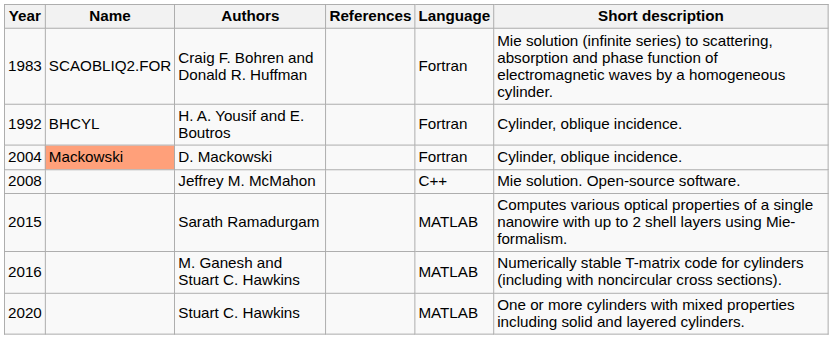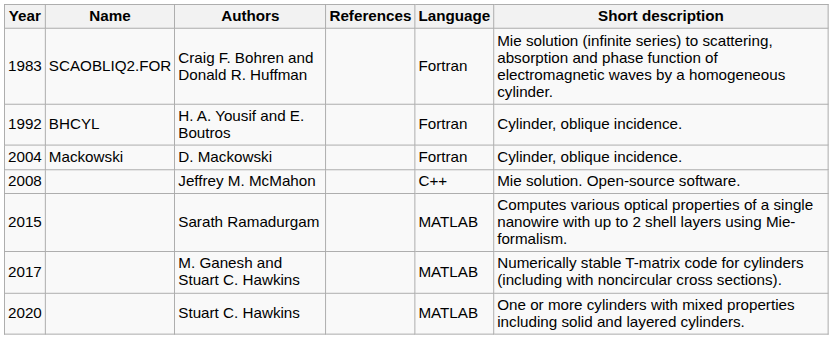 <table class="wikitable">
 <tr style="background-color: #efefef;">
 <th>Year</th>
 <th>Name</th>
 <th>Authors</th>
 <th>References</th>
 <th>Language</th>
 <th>Short description</th>
 </tr>
 <tr>
 <td>1983</td>
 <td>SCAOBLIQ2.FOR</td>
 <td>Craig F. Bohren and Donald R. Huffman</td>
 <td></td>
 <td>Fortran</td>
 <td>Mie solution (infinite series) to scattering, absorption and phase function of electromagnetic waves by a homogeneous cylinder.</td>
 </tr>
 <tr>
 <td>1992</td>
 <td>BHCYL</td>
 <td>H. A. Yousif and E. Boutros</td>
 <td></td>
 <td>Fortran</td>
 <td>Cylinder, oblique incidence.</td>
 </tr>
 <tr>
 <td>2004</td>
-<td style="background: lightsalmon;">Mackowski</td>
+<td>Mackowski</td>
 <td>D. Mackowski</td>
 <td></td>
 <td>Fortran</td>
 <td>Cylinder, oblique incidence.</td>
 </tr>
 <tr>
 <td>2008</td>
 <td></td>
 <td>Jeffrey M. McMahon</td>
 <td></td>
 <td>C++</td>
 <td>Mie solution. Open-source software.</td>
 </tr>
 <tr>
 <td>2015</td>
 <td></td>
 <td>Sarath Ramadurgam</td>
 <td></td>
 <td>MATLAB</td>
 <td>Computes various optical properties of a single nanowire with up to 2 shell layers using Mie-formalism.</td>
 </tr>
 <tr>
-<td>2016</td>
+<td>2017</td>
 <td></td>
 <td>M. Ganesh and Stuart C. Hawkins</td>
 <td></td>
 <td>MATLAB</td>
 <td>Numerically stable T-matrix code for cylinders (including with noncircular cross sections).</td>
 </tr>
 <tr>
 <td>2020</td>
 <td></td>
 <td>Stuart C. Hawkins</td>
 <td></td>
 <td>MATLAB</td>
 <td>One or more cylinders with mixed properties including solid and layered cylinders.</td>
 </tr>
 </table>
